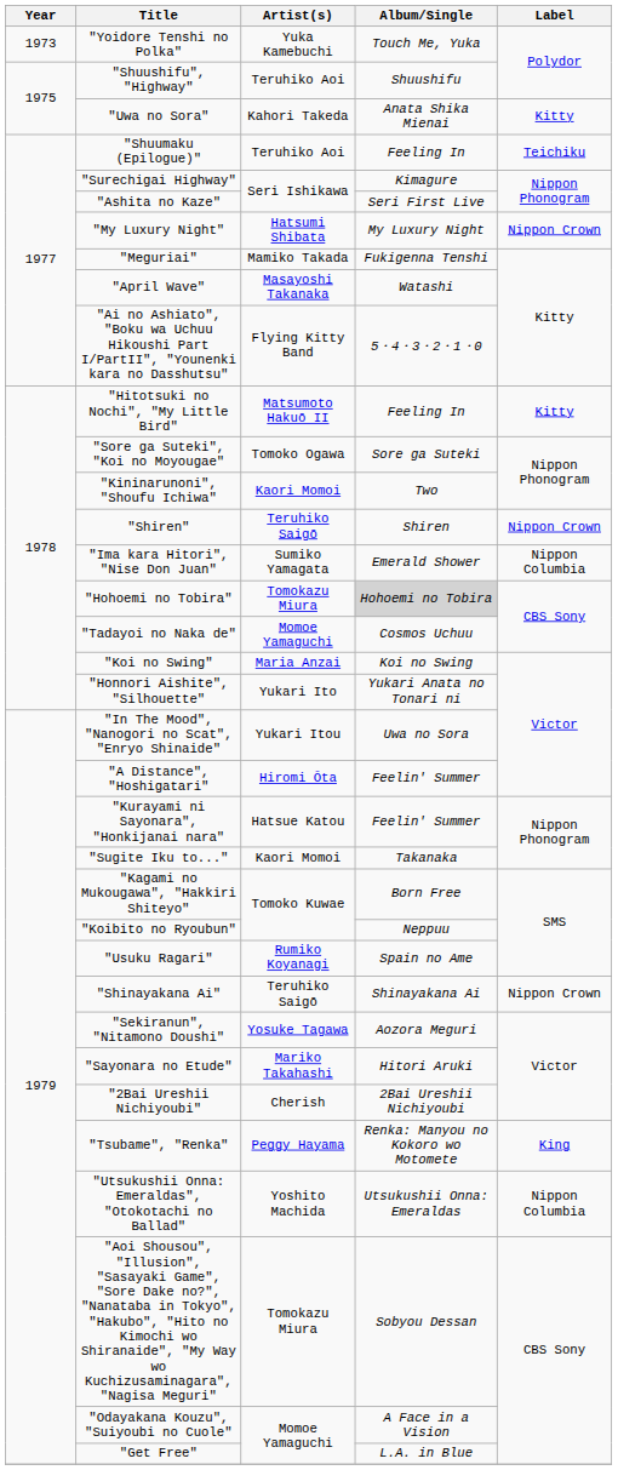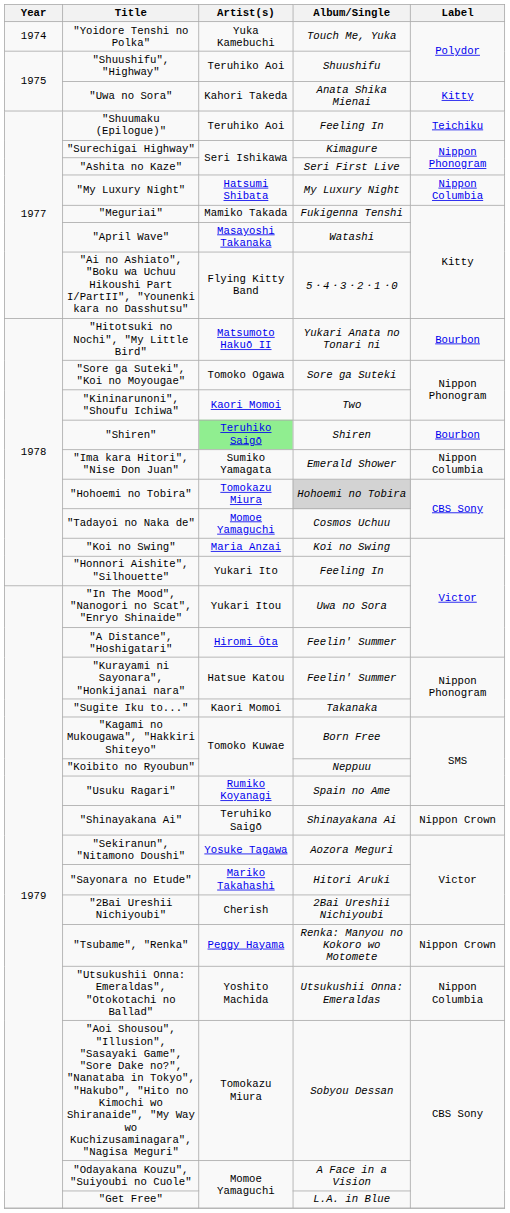 <table class="wikitable plainrowheaders" style="text-align:center;">
 <tr>
 <th scope="col" style="width:10em;">Year</th>
 <th scope="col" style="width:14em;">Title</th>
 <th scope="col" style="width:14em;">Artist(s)</th>
 <th scope="col" style="width:17em;">Album/Single</th>
 <th scope="col" style="width:14em;">Label</th>
 </tr>
 <tr>
-<td>1973</td>
+<td>1974</td>
 <td scope="row">"Yoidore Tenshi no Polka"</td>
 <td>Yuka Kamebuchi</td>
 <td><em>Touch Me, Yuka</em></td>
 <td rowspan="2"><a href='#'>Polydor</a></td>
 </tr>
 <tr>
 <td rowspan="2">1975</td>
 <td scope="row">"Shuushifu", "Highway"</td>
 <td>Teruhiko Aoi</td>
 <td><em>Shuushifu</em></td>
 </tr>
 <tr>
 <td scope="row">"Uwa no Sora"</td>
 <td>Kahori Takeda</td>
 <td><em>Anata Shika Mienai</em></td>
 <td><a href='#'>Kitty</a></td>
 </tr>
 <tr>
 <td rowspan="7">1977</td>
 <td scope="row">"Shuumaku (Epilogue)"</td>
 <td>Teruhiko Aoi</td>
 <td><em>Feeling In</em></td>
 <td><a href='#'>Teichiku</a></td>
 </tr>
 <tr>
 <td scope="row">"Surechigai Highway"</td>
 <td rowspan="2">Seri Ishikawa</td>
 <td><em>Kimagure</em></td>
 <td rowspan="2"><a href='#'>Nippon Phonogram</a></td>
 </tr>
 <tr>
 <td scope="row">"Ashita no Kaze"</td>
 <td><em>Seri First Live</em></td>
 </tr>
 <tr>
 <td scope="row">"My Luxury Night"</td>
 <td><a href='#'>Hatsumi Shibata</a></td>
 <td><em>My Luxury Night</em></td>
-<td><a href='#'>Nippon Crown</a></td>
+<td><a href='#'>Nippon Columbia</a></td>
 </tr>
 <tr>
 <td scope="row">"Meguriai"</td>
 <td>Mamiko Takada</td>
 <td><em>Fukigenna Tenshi</em></td>
 <td rowspan="3">Kitty</td>
 </tr>
 <tr>
 <td scope="row">"April Wave"</td>
 <td><a href='#'>Masayoshi Takanaka</a></td>
 <td><em>Watashi</em></td>
 </tr>
 <tr>
 <td scope="row">"Ai no Ashiato", "Boku wa Uchuu Hikoushi Part I/PartII", "Younenki kara no Dasshutsu"</td>
 <td>Flying Kitty Band</td>
 <td><em>5・4・3・2・1・0</em></td>
 </tr>
 <tr>
 <td rowspan="9">1978</td>
 <td scope="row">"Hitotsuki no Nochi", "My Little Bird"</td>
 <td><a href='#'>Matsumoto Hakuō II</a></td>
-<td><em>Feeling In</em></td>
-<td><a href='#'>Kitty</a></td>
+<td><em>Yukari Anata no Tonari ni</em></td>
+<td><a href='#'>Bourbon</a></td>
 </tr>
 <tr>
 <td scope="row">"Sore ga Suteki", "Koi no Moyougae"</td>
 <td>Tomoko Ogawa</td>
 <td><em>Sore ga Suteki</em></td>
 <td rowspan="2">Nippon Phonogram</td>
 </tr>
 <tr>
 <td scope="row">"Kininarunoni", "Shoufu Ichiwa"</td>
 <td><a href='#'>Kaori Momoi</a></td>
 <td><em>Two</em></td>
 </tr>
 <tr>
 <td scope="row">"Shiren"</td>
-<td><a href='#'>Teruhiko Saigō</a></td>
+<td style="background: lightgreen;"><a href='#'>Teruhiko Saigō</a></td>
 <td><em>Shiren</em></td>
-<td><a href='#'>Nippon Crown</a></td>
+<td><a href='#'>Bourbon</a></td>
 </tr>
 <tr>
 <td scope="row">"Ima kara Hitori", "Nise Don Juan"</td>
 <td>Sumiko Yamagata</td>
 <td><em>Emerald Shower</em></td>
 <td>Nippon Columbia</td>
 </tr>
 <tr>
 <td scope="row">"Hohoemi no Tobira"</td>
 <td><a href='#'>Tomokazu Miura</a></td>
 <td style="background: lightgrey;"><em>Hohoemi no Tobira</em></td>
 <td rowspan="2"><a href='#'>CBS Sony</a></td>
 </tr>
 <tr>
 <td scope="row">"Tadayoi no Naka de"</td>
 <td><a href='#'>Momoe Yamaguchi</a></td>
 <td><em>Cosmos Uchuu</em></td>
 </tr>
 <tr>
 <td scope="row">"Koi no Swing"</td>
 <td><a href='#'>Maria Anzai</a></td>
 <td><em>Koi no Swing</em></td>
 <td rowspan="4"><a href='#'>Victor</a></td>
 </tr>
 <tr>
 <td scope="row">"Honnori Aishite", "Silhouette"</td>
 <td>Yukari Ito</td>
-<td><em>Yukari Anata no Tonari ni</em></td>
+<td><em>Feeling In</em></td>
 </tr>
 <tr>
 <td rowspan="16">1979</td>
 <td scope="row">"In The Mood", "Nanogori no Scat", "Enryo Shinaide"</td>
 <td>Yukari Itou</td>
 <td><em>Uwa no Sora</em></td>
 </tr>
 <tr>
 <td scope="row">"A Distance", "Hoshigatari"</td>
 <td><a href='#'>Hiromi Ōta</a></td>
 <td><em>Feelin' Summer</em></td>
 </tr>
 <tr>
 <td scope="row">"Kurayami ni Sayonara", "Honkijanai nara"</td>
 <td>Hatsue Katou</td>
 <td><em>Feelin' Summer</em></td>
 <td rowspan="2">Nippon Phonogram</td>
 </tr>
 <tr>
 <td scope="row">"Sugite Iku to..."</td>
 <td>Kaori Momoi</td>
 <td><em>Takanaka</em></td>
 </tr>
 <tr>
 <td scope="row">"Kagami no Mukougawa", "Hakkiri Shiteyo"</td>
 <td rowspan="2">Tomoko Kuwae</td>
 <td><em>Born Free</em></td>
 <td rowspan="3">SMS</td>
 </tr>
 <tr>
 <td scope="row">"Koibito no Ryoubun"</td>
 <td><em>Neppuu</em></td>
 </tr>
 <tr>
 <td scope="row">"Usuku Ragari"</td>
 <td><a href='#'>Rumiko Koyanagi</a></td>
 <td><em>Spain no Ame</em></td>
 </tr>
 <tr>
 <td scope="row">"Shinayakana Ai"</td>
 <td>Teruhiko Saigō</td>
 <td><em>Shinayakana Ai</em></td>
 <td>Nippon Crown</td>
 </tr>
 <tr>
 <td scope="row">"Sekiranun", "Nitamono Doushi"</td>
 <td><a href='#'>Yosuke Tagawa</a></td>
 <td><em>Aozora Meguri</em></td>
 <td rowspan="3">Victor</td>
 </tr>
 <tr>
 <td scope="row">"Sayonara no Etude"</td>
 <td><a href='#'>Mariko Takahashi</a></td>
 <td><em>Hitori Aruki</em></td>
 </tr>
 <tr>
 <td scope="row">"2Bai Ureshii Nichiyoubi"</td>
 <td>Cherish</td>
 <td><em>2Bai Ureshii Nichiyoubi</em></td>
 </tr>
 <tr>
 <td scope="row">"Tsubame", "Renka"</td>
 <td><a href='#'>Peggy Hayama</a></td>
 <td><em>Renka: Manyou no Kokoro wo Motomete</em></td>
-<td><a href='#'>King</a></td>
+<td>Nippon Crown</td>
 </tr>
 <tr>
 <td scope="row">"Utsukushii Onna: Emeraldas", "Otokotachi no Ballad"</td>
 <td>Yoshito Machida</td>
 <td><em>Utsukushii Onna: Emeraldas</em></td>
 <td>Nippon Columbia</td>
 </tr>
 <tr>
 <td scope="row">"Aoi Shousou", "Illusion", "Sasayaki Game", "Sore Dake no?", "Nanataba in Tokyo", "Hakubo", "Hito no Kimochi wo Shiranaide", "My Way wo Kuchizusaminagara", "Nagisa Meguri"</td>
 <td>Tomokazu Miura</td>
 <td><em>Sobyou Dessan</em></td>
 <td rowspan="3">CBS Sony</td>
 </tr>
 <tr>
 <td scope="row">"Odayakana Kouzu", "Suiyoubi no Cuole"</td>
 <td rowspan="2">Momoe Yamaguchi</td>
 <td><em>A Face in a Vision</em></td>
 </tr>
 <tr>
 <td scope="row">"Get Free"</td>
 <td><em>L.A. in Blue</em></td>
 </tr>
 <tr>
 </tr>
 </table>
